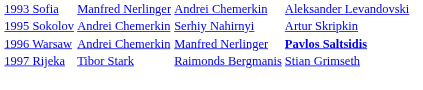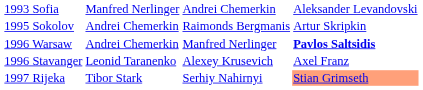 <table>
 <tr>
 <td><a href='#'>1993 Sofia</a></td>
 <td> <a href='#'>Manfred Nerlinger</a></td>
 <td> <a href='#'>Andrei Chemerkin</a></td>
 <td> <a href='#'>Aleksander Levandovski</a></td>
 </tr>
 <tr>
 <td><a href='#'>1995 Sokolov</a></td>
 <td> <a href='#'>Andrei Chemerkin</a></td>
-<td> <a href='#'>Serhiy Nahirnyi</a></td>
+<td> <a href='#'>Raimonds Bergmanis</a></td>
 <td> <a href='#'>Artur Skripkin</a></td>
 </tr>
 <tr>
 <td><a href='#'>1996 Warsaw</a></td>
 <td> <a href='#'>Andrei Chemerkin</a></td>
 <td> <a href='#'>Manfred Nerlinger</a></td>
 <td><strong> <a href='#'>Pavlos Saltsidis</a></strong></td>
 </tr>
 <tr>
+<td><a href='#'>1996 Stavanger</a></td>
+<td> <a href='#'>Leonid Taranenko</a></td>
+<td> <a href='#'>Alexey Krusevich</a></td>
+<td> <a href='#'>Axel Franz</a></td>
+</tr>
+<tr>
 <td><a href='#'>1997 Rijeka</a></td>
 <td> <a href='#'>Tibor Stark</a></td>
-<td> <a href='#'>Raimonds Bergmanis</a></td>
-<td> <a href='#'>Stian Grimseth</a></td>
+<td> <a href='#'>Serhiy Nahirnyi</a></td>
+<td style="background: lightsalmon;"> <a href='#'>Stian Grimseth</a></td>
 </tr>
 </table>
